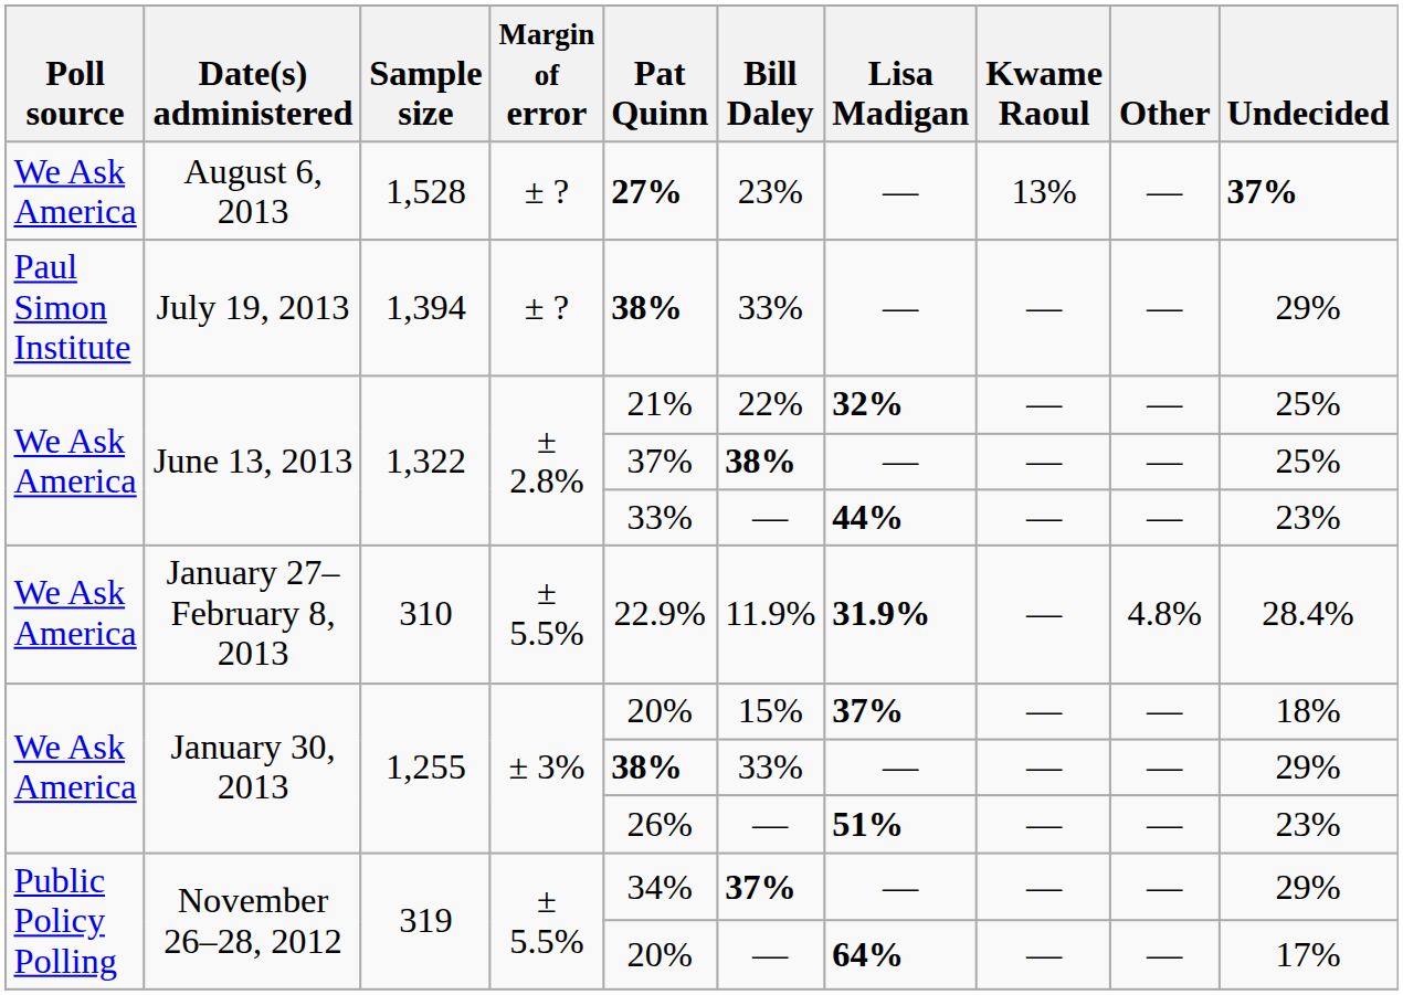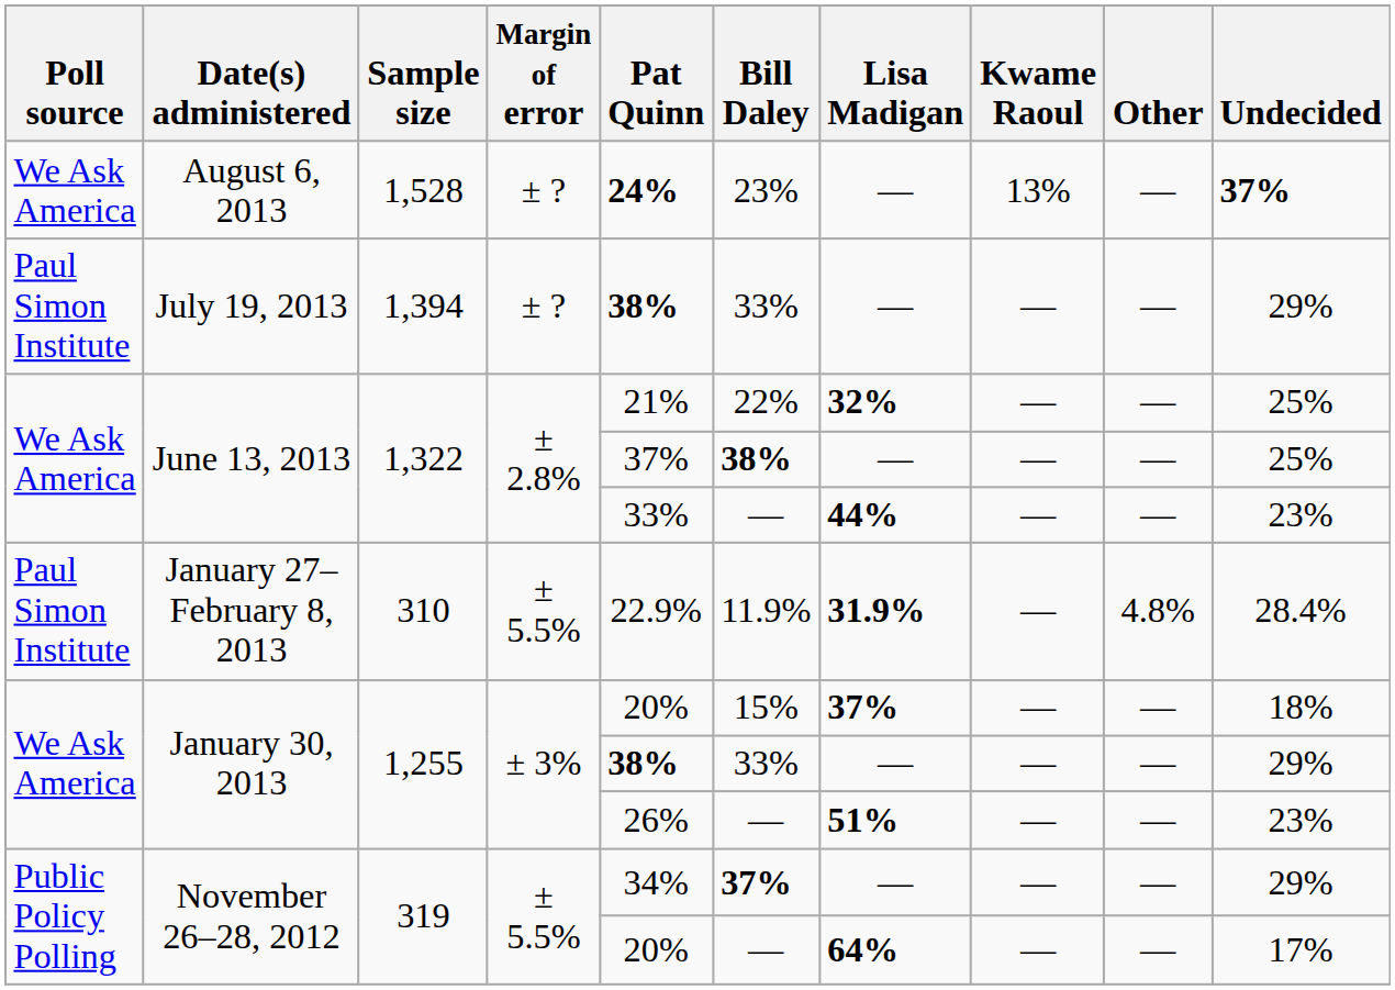 <table class="wikitable">
 <tr valign= bottom>
 <th style="width:150px;">Poll source</th>
 <th style="width:180px;">Date(s)<br>administered</th>
 <th class=small>Sample<br>size</th>
 <th><small>Margin of</small><br>error</th>
 <th style="width:90px;">Pat<br>Quinn</th>
 <th style="width:90px;">Bill<br>Daley</th>
 <th style="width:90px;">Lisa<br>Madigan</th>
 <th style="width:90px;">Kwame<br>Raoul</th>
 <th style="width:40px;">Other</th>
 <th style="width:40px;">Undecided</th>
 </tr>
 <tr>
 <td><a href='#'>We Ask America</a></td>
 <td align=center>August 6, 2013</td>
 <td align=center>1,528</td>
 <td align=center>± ?</td>
-<td><strong>27%</strong></td>
+<td><strong>24%</strong></td>
 <td align=center>23%</td>
 <td align=center>—</td>
 <td align=center>13%</td>
 <td align=center>—</td>
 <td><strong>37%</strong></td>
 </tr>
 <tr>
 <td><a href='#'>Paul Simon Institute</a></td>
 <td align=center>July 19, 2013</td>
 <td align=center>1,394</td>
 <td align=center>± ?</td>
 <td><strong>38%</strong></td>
 <td align=center>33%</td>
 <td align=center>—</td>
 <td align=center>—</td>
 <td align=center>—</td>
 <td align=center>29%</td>
 </tr>
 <tr>
 <td rowspan=3><a href='#'>We Ask America</a></td>
 <td rowspan="3" style="text-align:center;">June 13, 2013</td>
 <td rowspan="3" style="text-align:center;">1,322</td>
 <td rowspan="3" style="text-align:center;">± 2.8%</td>
 <td align=center>21%</td>
 <td align=center>22%</td>
 <td><strong>32%</strong></td>
 <td align=center>—</td>
 <td align=center>—</td>
 <td align=center>25%</td>
 </tr>
 <tr>
 <td align=center>37%</td>
 <td><strong>38%</strong></td>
 <td align=center>—</td>
 <td align=center>—</td>
 <td align=center>—</td>
 <td align=center>25%</td>
 </tr>
 <tr>
 <td align=center>33%</td>
 <td align=center>—</td>
 <td><strong>44%</strong></td>
 <td align=center>—</td>
 <td align=center>—</td>
 <td align=center>23%</td>
 </tr>
 <tr>
-<td><a href='#'>We Ask America</a></td>
+<td><a href='#'>Paul Simon Institute</a></td>
 <td align=center>January 27–February 8, 2013</td>
 <td align=center>310</td>
 <td align=center>± 5.5%</td>
 <td align=center>22.9%</td>
 <td align=center>11.9%</td>
 <td><strong>31.9%</strong></td>
 <td align=center>—</td>
 <td align=center>4.8%</td>
 <td align=center>28.4%</td>
 </tr>
 <tr>
 <td rowspan=3><a href='#'>We Ask America</a></td>
 <td rowspan="3" style="text-align:center;">January 30, 2013</td>
 <td rowspan="3" style="text-align:center;">1,255</td>
 <td rowspan="3" style="text-align:center;">± 3%</td>
 <td align=center>20%</td>
 <td align=center>15%</td>
 <td><strong>37%</strong></td>
 <td align=center>—</td>
 <td align=center>—</td>
 <td align=center>18%</td>
 </tr>
 <tr>
 <td><strong>38%</strong></td>
 <td align=center>33%</td>
 <td align=center>—</td>
 <td align=center>—</td>
 <td align=center>—</td>
 <td align=center>29%</td>
 </tr>
 <tr>
 <td align=center>26%</td>
 <td align=center>—</td>
 <td><strong>51%</strong></td>
 <td align=center>—</td>
 <td align=center>—</td>
 <td align=center>23%</td>
 </tr>
 <tr>
 <td rowspan=2><a href='#'>Public Policy Polling</a></td>
 <td rowspan="2" style="text-align:center;">November 26–28, 2012</td>
 <td rowspan="2" style="text-align:center;">319</td>
 <td rowspan="2" style="text-align:center;">± 5.5%</td>
 <td align=center>34%</td>
 <td><strong>37%</strong></td>
 <td align=center>—</td>
 <td align=center>—</td>
 <td align=center>—</td>
 <td align=center>29%</td>
 </tr>
 <tr>
 <td align=center>20%</td>
 <td align=center>—</td>
 <td><strong>64%</strong></td>
 <td align=center>—</td>
 <td align=center>—</td>
 <td align=center>17%</td>
 </tr>
 </table>
